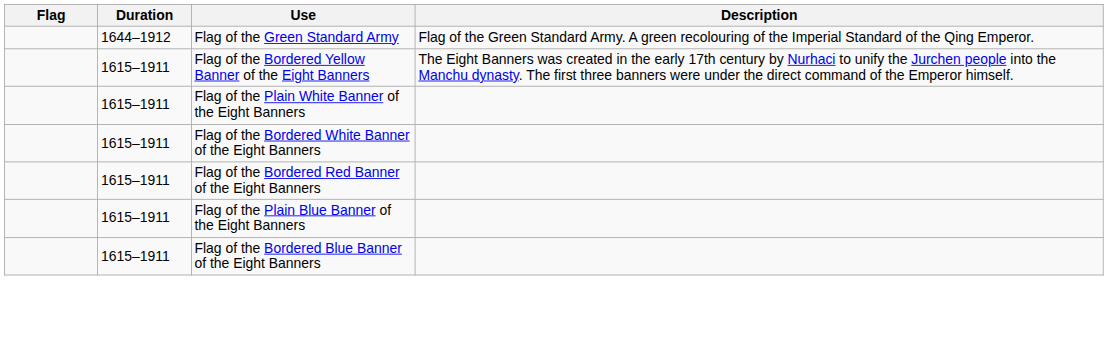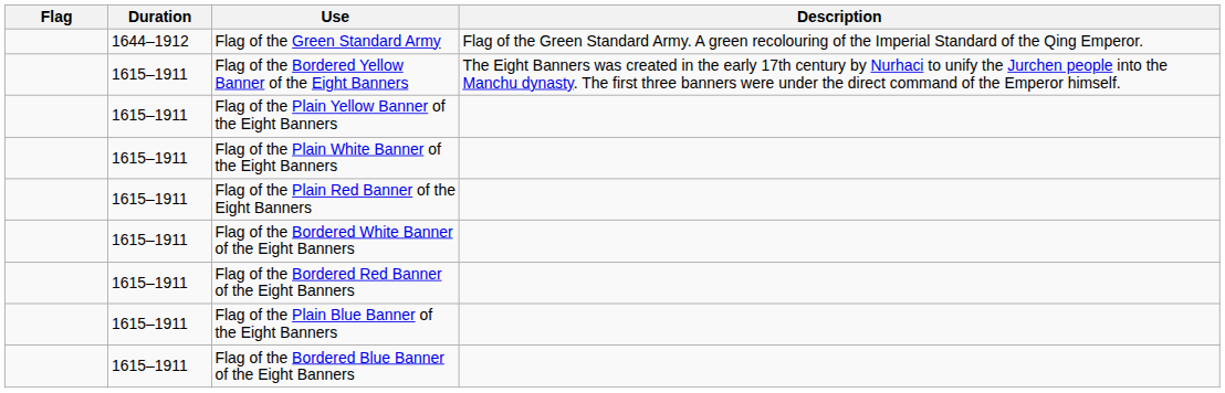 <table class="wikitable" width="100%">
 <tr>
 <th style="width:100px;">Flag</th>
 <th style="width:100px;">Duration</th>
 <th style="width:250px;">Use</th>
 <th style="min-width:250px">Description</th>
 </tr>
 <tr>
 <td></td>
 <td>1644–1912</td>
 <td>Flag of the <a href='#'>Green Standard Army</a></td>
 <td>Flag of the Green Standard Army. A green recolouring of the Imperial Standard of the Qing Emperor.</td>
 </tr>
 <tr>
 <td></td>
 <td>1615–1911</td>
 <td>Flag of the <a href='#'>Bordered Yellow Banner</a> of the <a href='#'>Eight Banners</a></td>
 <td>The Eight Banners was created in the early 17th century by <a href='#'>Nurhaci</a> to unify the <a href='#'>Jurchen people</a> into the <a href='#'>Manchu dynasty</a>. The first three banners were under the direct command of the Emperor himself.</td>
 </tr>
 <tr>
 <td></td>
 <td>1615–1911</td>
+<td>Flag of the <a href='#'>Plain Yellow Banner</a> of the Eight Banners</td>
+<td></td>
+</tr>
+<tr>
+<td></td>
+<td>1615–1911</td>
 <td>Flag of the <a href='#'>Plain White Banner</a> of the Eight Banners</td>
+<td></td>
+</tr>
+<tr>
+<td></td>
+<td>1615–1911</td>
+<td>Flag of the <a href='#'>Plain Red Banner</a> of the Eight Banners</td>
 <td></td>
 </tr>
 <tr>
 <td></td>
 <td>1615–1911</td>
 <td>Flag of the <a href='#'>Bordered White Banner</a> of the Eight Banners</td>
 <td></td>
 </tr>
 <tr>
 <td></td>
 <td>1615–1911</td>
 <td>Flag of the <a href='#'>Bordered Red Banner</a> of the Eight Banners</td>
 <td></td>
 </tr>
 <tr>
 <td></td>
 <td>1615–1911</td>
 <td>Flag of the <a href='#'>Plain Blue Banner</a> of the Eight Banners</td>
 <td></td>
 </tr>
 <tr>
 <td></td>
 <td>1615–1911</td>
 <td>Flag of the <a href='#'>Bordered Blue Banner</a> of the Eight Banners</td>
 <td></td>
 </tr>
 </table>
